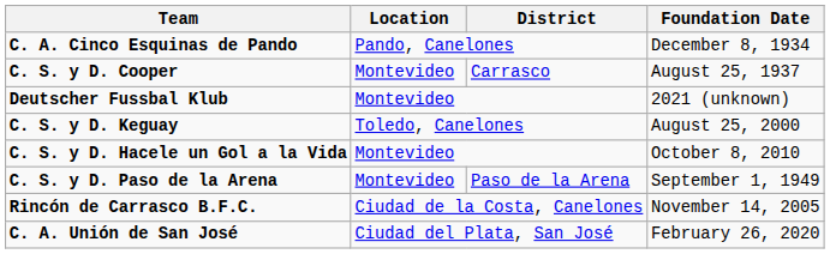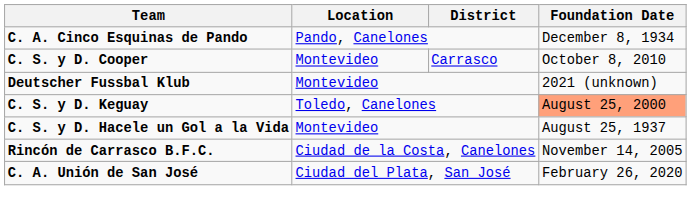 <table class="wikitable" border="1">
 <tr>
 <th>Team</th>
 <th>Location</th>
 <th>District</th>
 <th>Foundation Date</th>
 </tr>
 <tr>
 <td> <strong>C. A. Cinco Esquinas de Pando</strong></td>
 <td colspan="2"><a href='#'>Pando</a>, <a href='#'>Canelones</a></td>
 <td>December 8, 1934</td>
 </tr>
 <tr>
 <td> <strong>C. S. y D. Cooper</strong></td>
 <td><a href='#'>Montevideo</a></td>
 <td><a href='#'>Carrasco</a></td>
-<td>August 25, 1937</td>
+<td>October 8, 2010</td>
 </tr>
 <tr>
 <td> <strong>Deutscher Fussbal Klub</strong></td>
 <td colspan="2"><a href='#'>Montevideo</a></td>
 <td>2021 (unknown)</td>
 </tr>
 <tr>
 <td> <strong>C. S. y D. Keguay</strong></td>
 <td colspan="2"><a href='#'>Toledo</a>, <a href='#'>Canelones</a></td>
-<td>August 25, 2000</td>
+<td style="background: lightsalmon;">August 25, 2000</td>
 </tr>
 <tr>
 <td> <strong>C. S. y D. Hacele un Gol a la Vida</strong></td>
 <td colspan="2"><a href='#'>Montevideo</a></td>
-<td>October 8, 2010</td>
-</tr>
-<tr>
-<td> <strong>C. S. y D. Paso de la Arena</strong></td>
-<td><a href='#'>Montevideo</a></td>
-<td><a href='#'>Paso de la Arena</a></td>
-<td>September 1, 1949</td>
+<td>August 25, 1937</td>
 </tr>
 <tr>
 <td> <strong>Rincón de Carrasco B.F.C.</strong></td>
 <td colspan="2"><a href='#'>Ciudad de la Costa</a>, <a href='#'>Canelones</a></td>
 <td>November 14, 2005</td>
 </tr>
 <tr>
 <td><strong>C. A. Unión de San José</strong></td>
 <td colspan="2"><a href='#'>Ciudad del Plata</a>, <a href='#'>San José</a></td>
 <td>February 26, 2020</td>
 </tr>
 </table>
